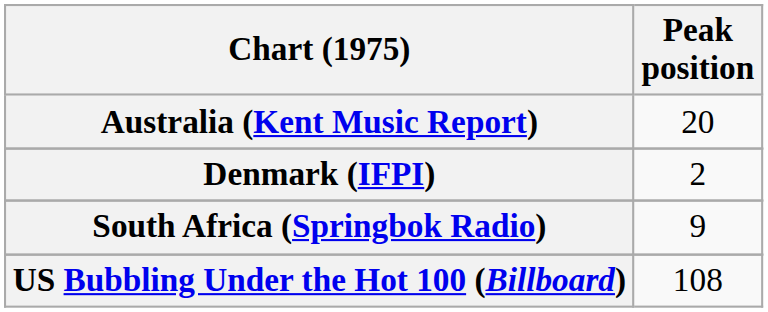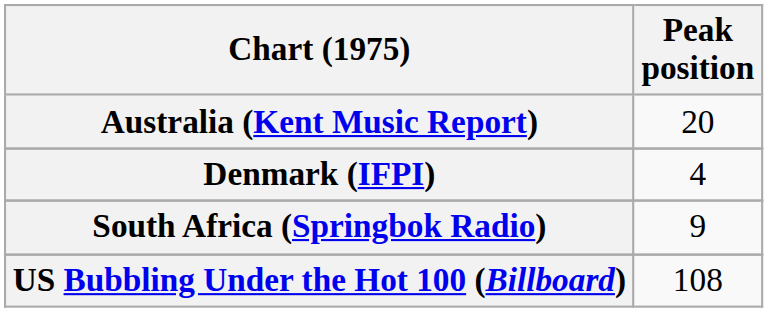 <table class="wikitable sortable plainrowheaders" style="text-align:center">
 <tr>
 <th>Chart (1975)</th>
 <th>Peak<br>position</th>
 </tr>
 <tr>
 <th scope="row">Australia (<a href='#'>Kent Music Report</a>)</th>
 <td>20</td>
 </tr>
 <tr>
 </tr>
 <tr>
 </tr>
 <tr>
 <th scope="row">Denmark (<a href='#'>IFPI</a>)</th>
-<td>2</td>
+<td>4</td>
 </tr>
 <tr>
 </tr>
 <tr>
 </tr>
 <tr>
 </tr>
 <tr>
 </tr>
 <tr>
 </tr>
 <tr>
 </tr>
 <tr>
 <th scope="row">South Africa (<a href='#'>Springbok Radio</a>)</th>
 <td>9</td>
 </tr>
 <tr>
 </tr>
 <tr>
 </tr>
 <tr>
 <th scope="row">US <a href='#'>Bubbling Under the Hot 100</a> (<em><a href='#'>Billboard</a></em>)</th>
 <td>108</td>
 </tr>
 </table>
